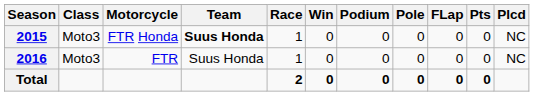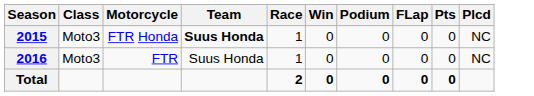 <table class="wikitable" style=text-align:right>
 <tr>
 <th>Season</th>
 <th>Class</th>
 <th>Motorcycle</th>
 <th>Team</th>
 <th>Race</th>
 <th>Win</th>
 <th>Podium</th>
-<th>Pole</th>
 <th>FLap</th>
 <th>Pts</th>
 <th>Plcd</th>
 </tr>
 <tr>
 <th><a href='#'>2015</a></th>
 <td>Moto3</td>
 <td><a href='#'>FTR</a> <a href='#'>Honda</a></td>
 <td><strong>Suus Honda</strong></td>
 <td>1</td>
-<td>0</td>
 <td>0</td>
 <td>0</td>
 <td>0</td>
 <td>0</td>
 <td>NC</td>
 </tr>
 <tr>
 <th><a href='#'>2016</a></th>
 <td>Moto3</td>
 <td><a href='#'>FTR</a></td>
 <td>Suus Honda</td>
 <td>1</td>
 <td>0</td>
 <td>0</td>
 <td>0</td>
 <td>0</td>
-<td>0</td>
 <td>NC</td>
 </tr>
 <tr>
 <th>Total</th>
 <td></td>
 <td></td>
 <td></td>
 <td><strong>2</strong></td>
 <td><strong>0</strong></td>
 <td><strong>0</strong></td>
 <td><strong>0</strong></td>
 <td><strong>0</strong></td>
-<td><strong>0</strong></td>
 <td></td>
 </tr>
 </table>
